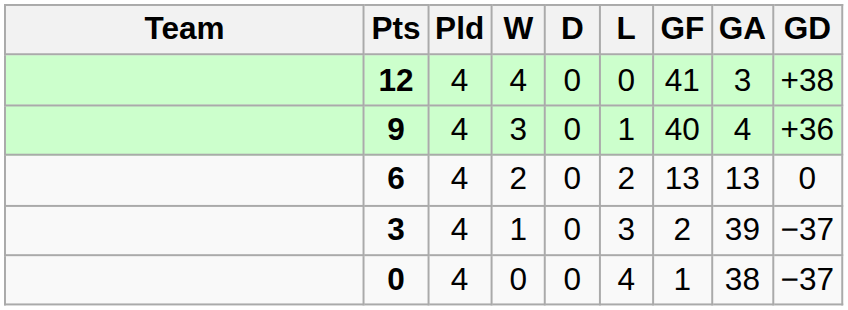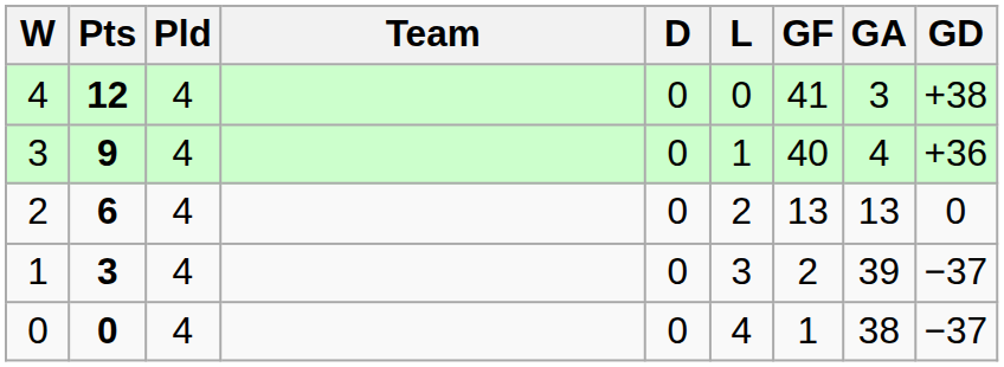 <table class=wikitable style="text-align:center">
 <tr>
-<th width=175>Team</th>
+<th width=20>W</th>
 <th width=20>Pts</th>
 <th width=20>Pld</th>
-<th width=20>W</th>
+<th width=175>Team</th>
 <th width=20>D</th>
 <th width=20>L</th>
 <th width=20>GF</th>
 <th width=20>GA</th>
 <th width=20>GD</th>
 </tr>
 <tr style="background:#ccffcc">
-<td style="text-align:left"></td>
+<td>4</td>
 <td><strong>12</strong></td>
 <td>4</td>
-<td>4</td>
+<td style="text-align:left"></td>
 <td>0</td>
 <td>0</td>
 <td>41</td>
 <td>3</td>
 <td>+38</td>
 </tr>
 <tr style="background:#ccffcc">
-<td style="text-align:left"></td>
+<td>3</td>
 <td><strong>9</strong></td>
 <td>4</td>
-<td>3</td>
+<td style="text-align:left"></td>
 <td>0</td>
 <td>1</td>
 <td>40</td>
 <td>4</td>
 <td>+36</td>
 </tr>
 <tr>
-<td style="text-align:left"></td>
+<td>2</td>
 <td><strong>6</strong></td>
 <td>4</td>
-<td>2</td>
+<td style="text-align:left"></td>
 <td>0</td>
 <td>2</td>
 <td>13</td>
 <td>13</td>
 <td>0</td>
 </tr>
 <tr>
-<td style="text-align:left"></td>
+<td>1</td>
 <td><strong>3</strong></td>
 <td>4</td>
-<td>1</td>
+<td style="text-align:left"></td>
 <td>0</td>
 <td>3</td>
 <td>2</td>
 <td>39</td>
 <td>−37</td>
 </tr>
 <tr>
-<td style="text-align:left"></td>
+<td>0</td>
 <td><strong>0</strong></td>
 <td>4</td>
-<td>0</td>
+<td style="text-align:left"></td>
 <td>0</td>
 <td>4</td>
 <td>1</td>
 <td>38</td>
 <td>−37</td>
 </tr>
 </table>
